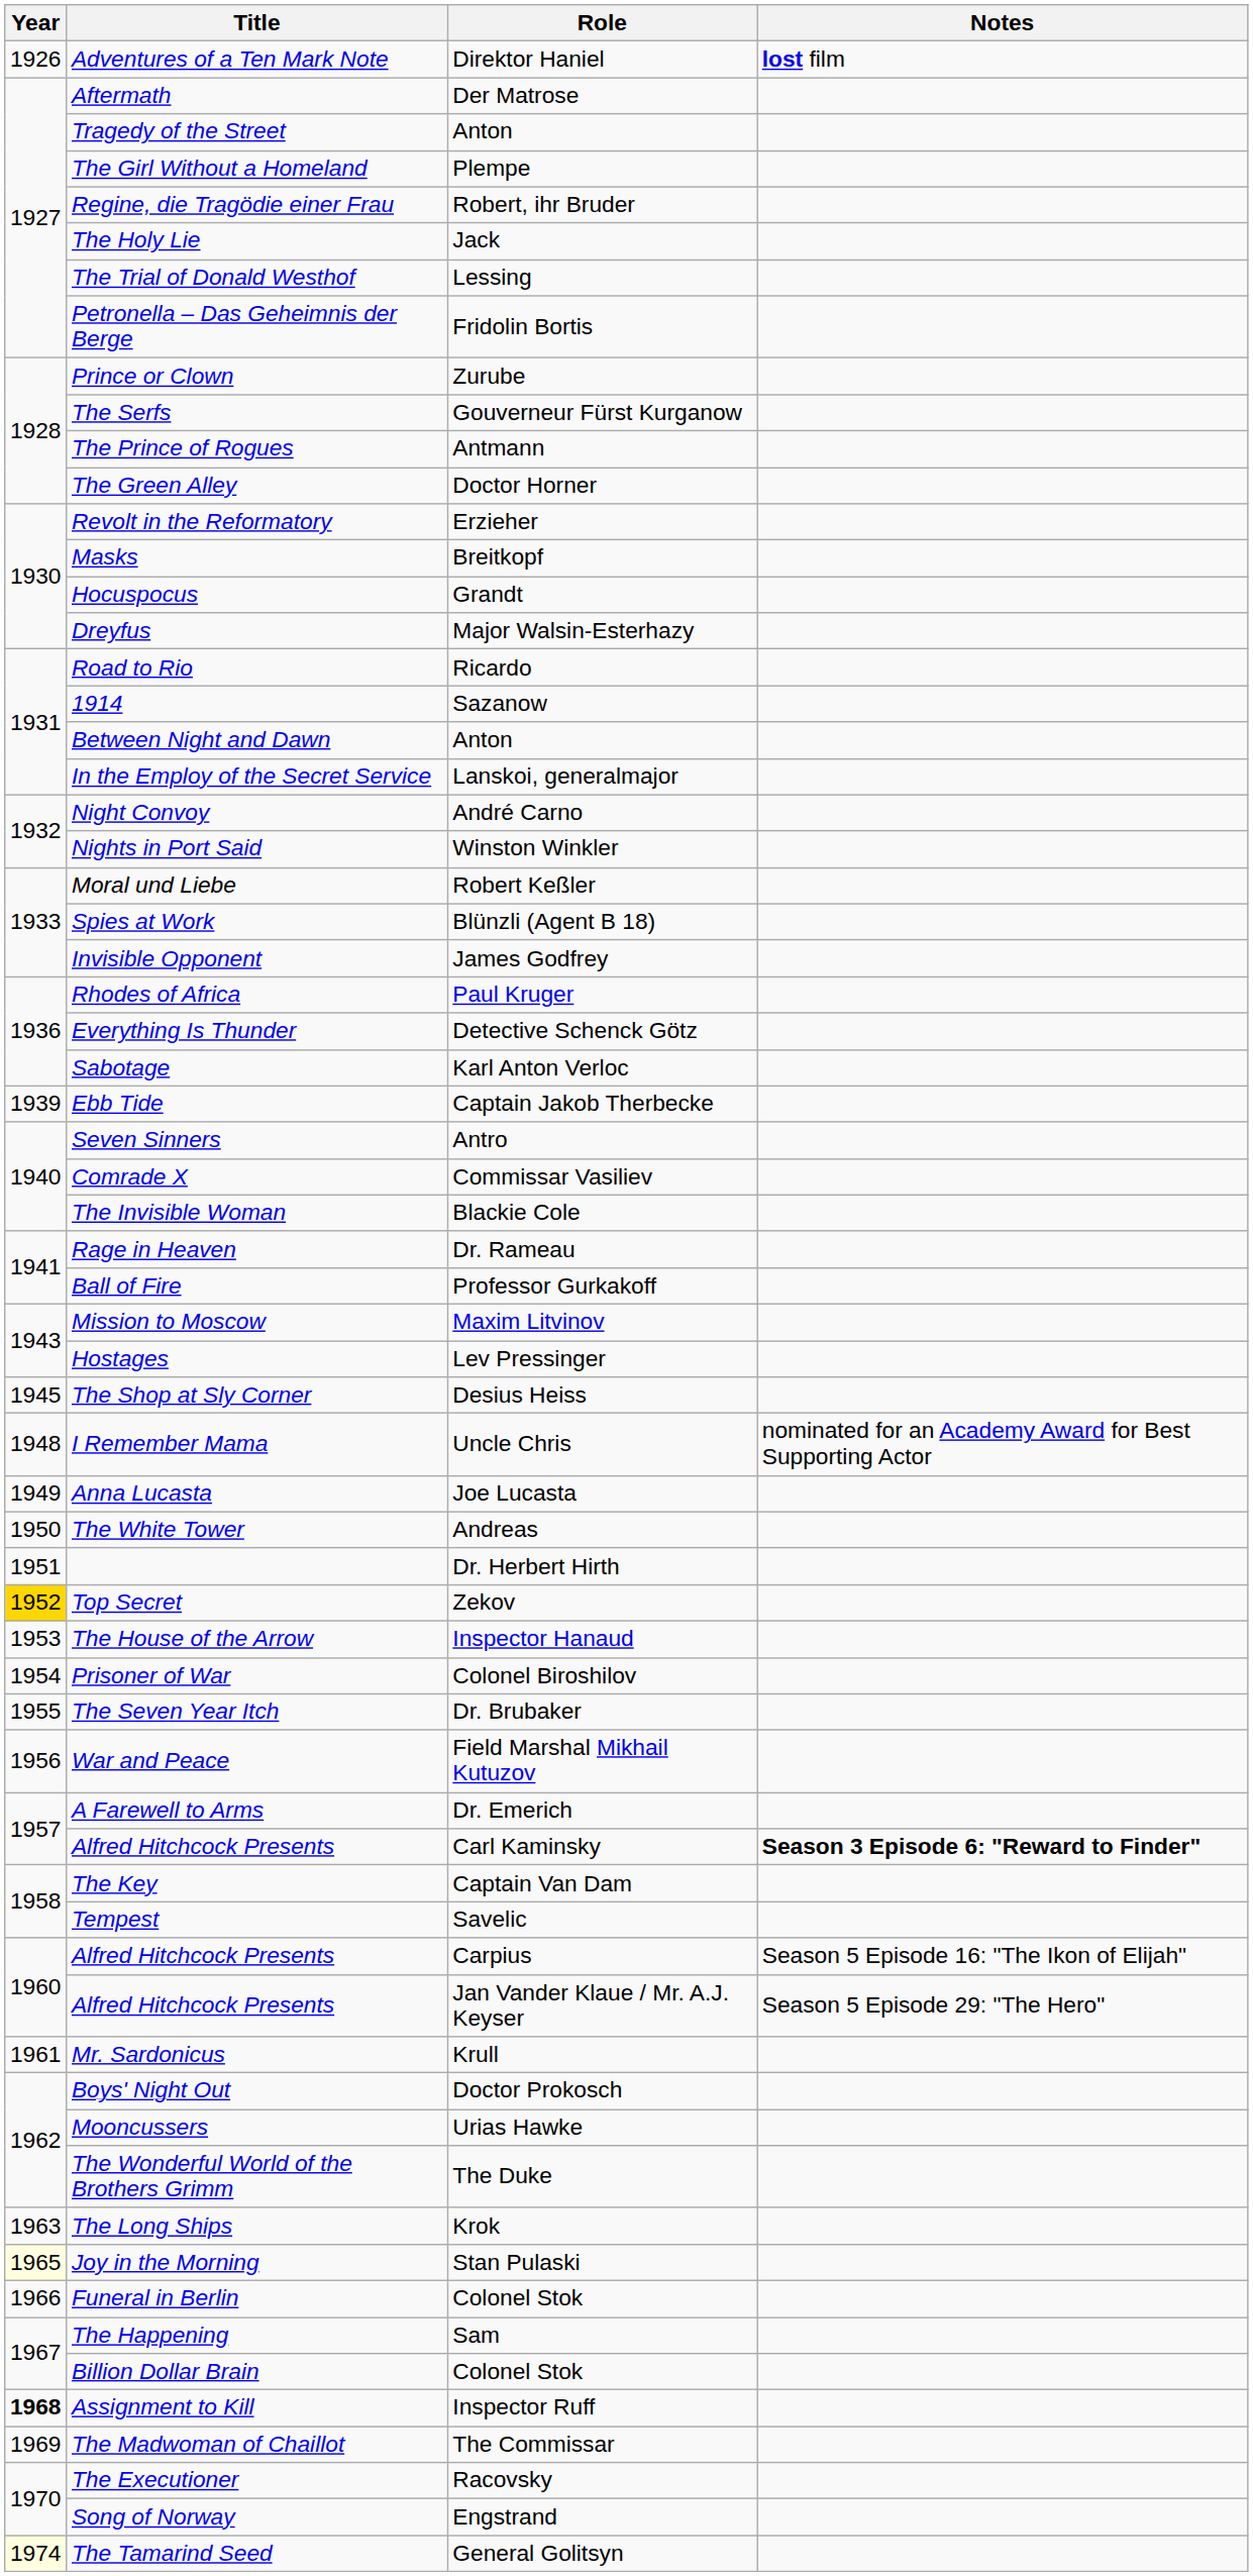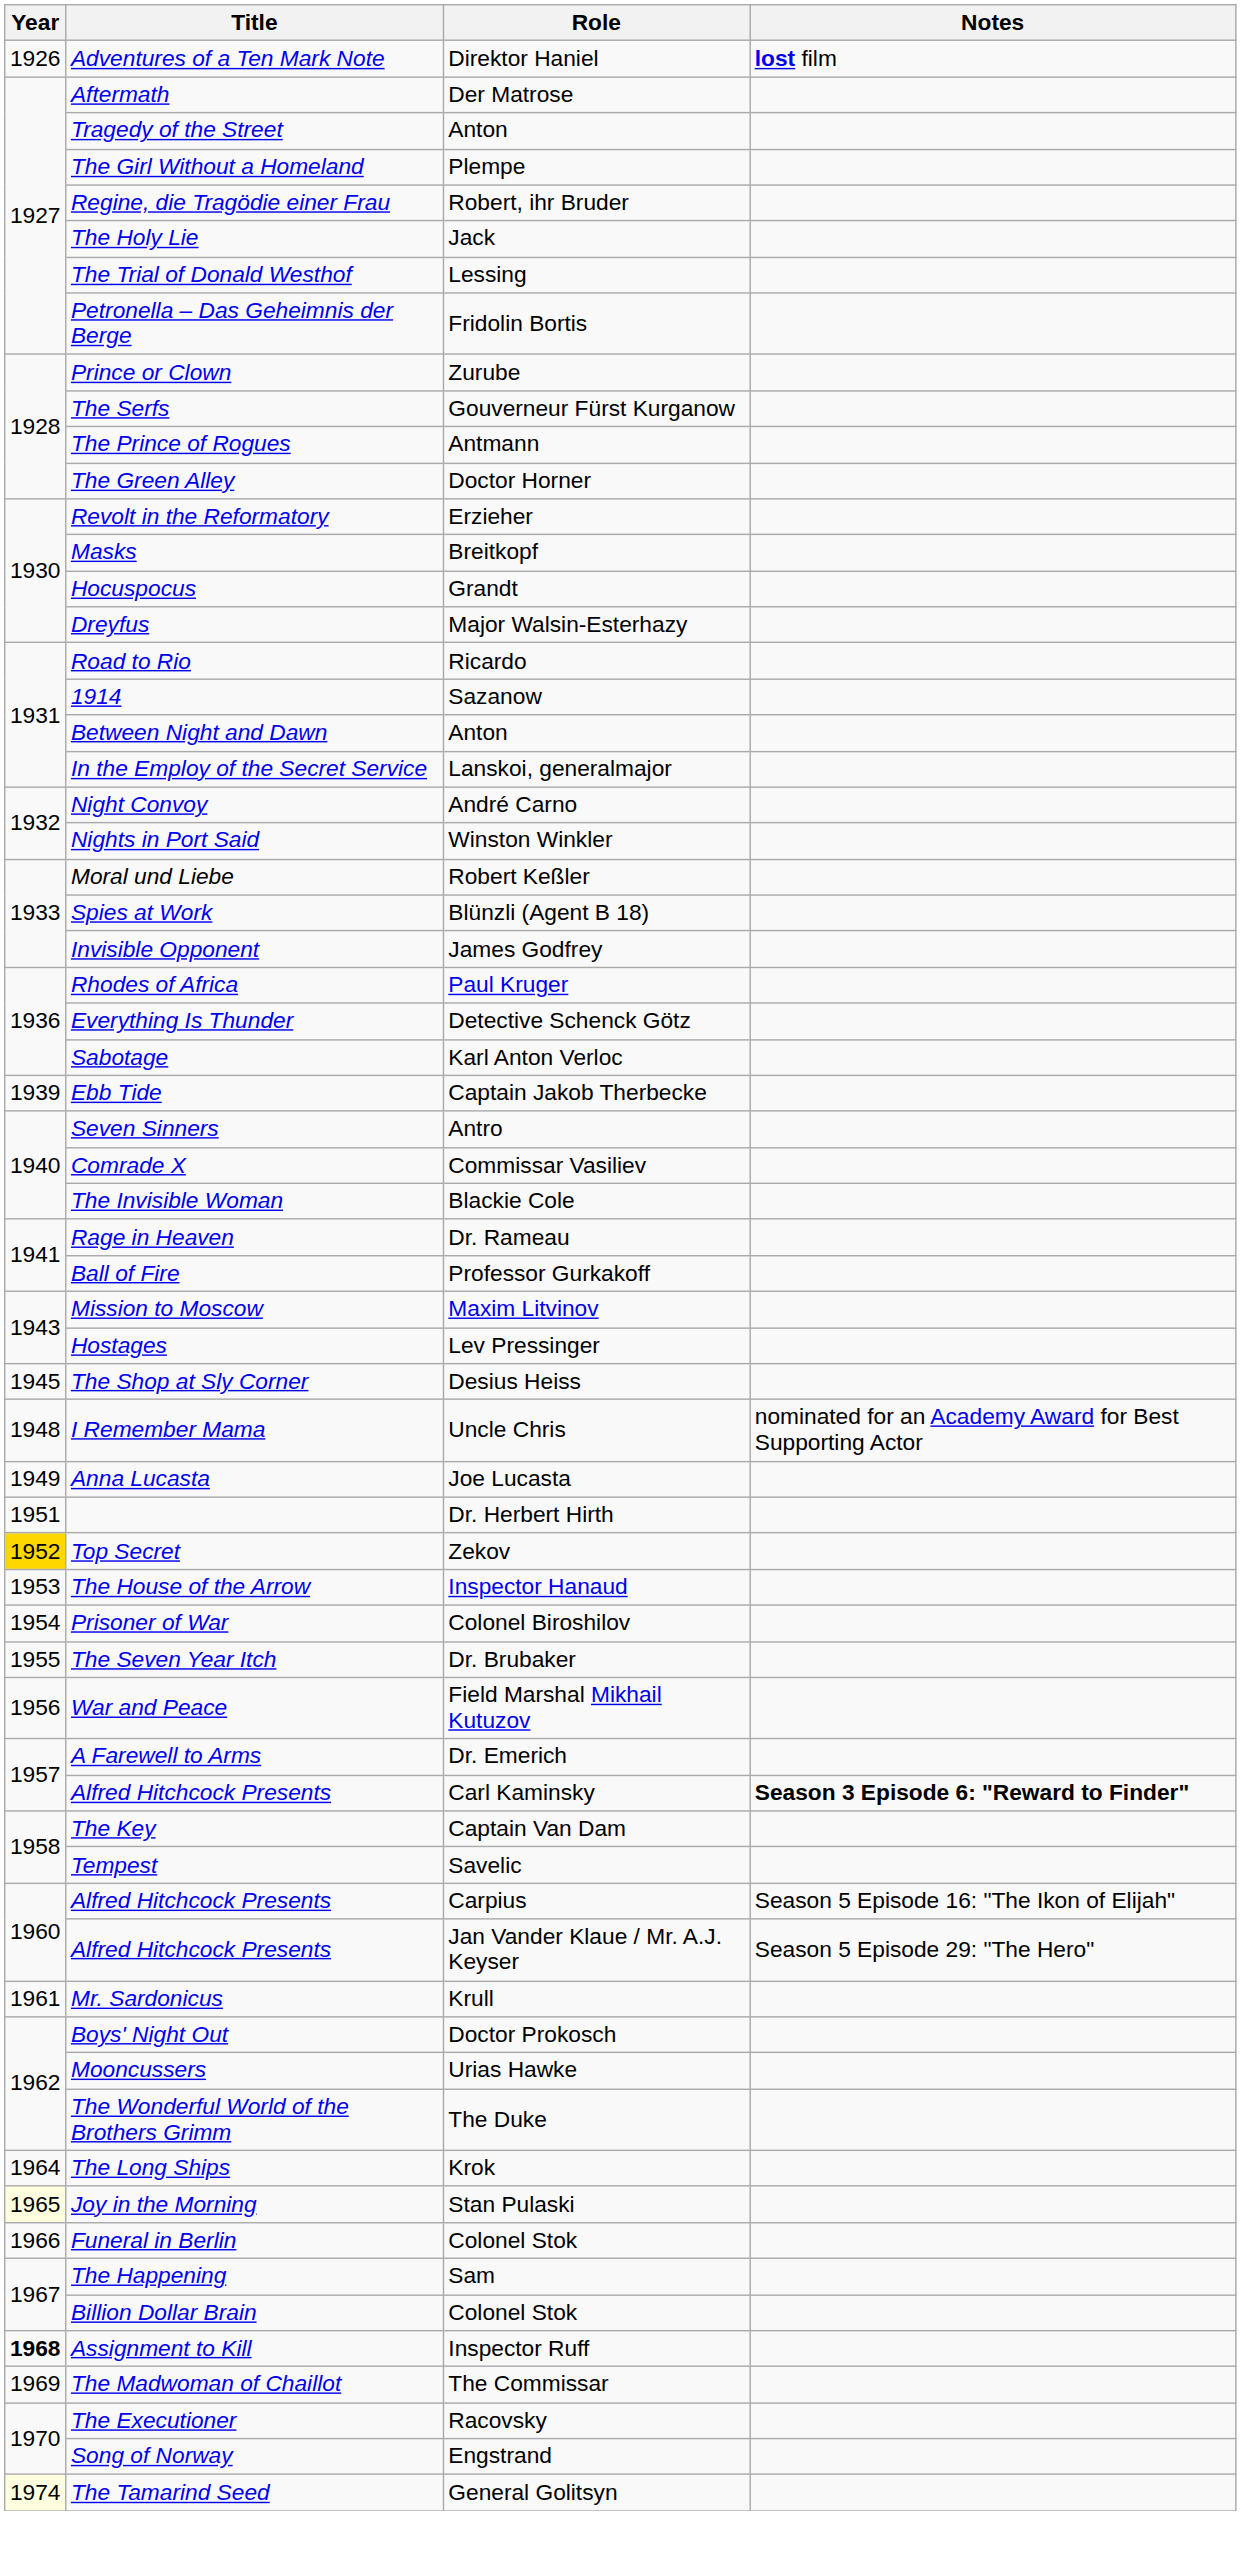 <table class="wikitable">
 <tr>
 <th>Year</th>
 <th>Title</th>
 <th>Role</th>
 <th>Notes</th>
 </tr>
 <tr>
 <td>1926</td>
 <td><em><a href='#'>Adventures of a Ten Mark Note</a></em></td>
 <td>Direktor Haniel</td>
 <td><strong><a href='#'>lost</a></strong> film</td>
 </tr>
 <tr>
 <td rowspan=7>1927</td>
 <td><em><a href='#'>Aftermath</a></em></td>
 <td>Der Matrose</td>
 <td></td>
 </tr>
 <tr>
 <td><em><a href='#'>Tragedy of the Street</a></em></td>
 <td>Anton</td>
 <td></td>
 </tr>
 <tr>
 <td><em><a href='#'>The Girl Without a Homeland</a></em></td>
 <td>Plempe</td>
 <td></td>
 </tr>
 <tr>
 <td><em><a href='#'>Regine, die Tragödie einer Frau</a></em></td>
 <td>Robert, ihr Bruder</td>
 <td></td>
 </tr>
 <tr>
 <td><em><a href='#'>The Holy Lie</a></em></td>
 <td>Jack</td>
 <td></td>
 </tr>
 <tr>
 <td><em><a href='#'>The Trial of Donald Westhof</a></em></td>
 <td>Lessing</td>
 <td></td>
 </tr>
 <tr>
 <td><em><a href='#'>Petronella – Das Geheimnis der Berge</a></em></td>
 <td>Fridolin Bortis</td>
 <td></td>
 </tr>
 <tr>
 <td rowspan=4>1928</td>
 <td><em><a href='#'>Prince or Clown</a></em></td>
 <td>Zurube</td>
 <td></td>
 </tr>
 <tr>
 <td><em><a href='#'>The Serfs</a></em></td>
 <td>Gouverneur Fürst Kurganow</td>
 <td></td>
 </tr>
 <tr>
 <td><em><a href='#'>The Prince of Rogues</a></em></td>
 <td>Antmann</td>
 <td></td>
 </tr>
 <tr>
 <td><em><a href='#'>The Green Alley</a></em></td>
 <td>Doctor Horner</td>
 <td></td>
 </tr>
 <tr>
 <td rowspan=4>1930</td>
 <td><em><a href='#'>Revolt in the Reformatory</a></em></td>
 <td>Erzieher</td>
 <td></td>
 </tr>
 <tr>
 <td><em><a href='#'>Masks</a></em></td>
 <td>Breitkopf</td>
 <td></td>
 </tr>
 <tr>
 <td><em><a href='#'>Hocuspocus</a></em></td>
 <td>Grandt</td>
 <td></td>
 </tr>
 <tr>
 <td><em><a href='#'>Dreyfus</a></em></td>
 <td>Major Walsin-Esterhazy</td>
 <td></td>
 </tr>
 <tr>
 <td rowspan=4>1931</td>
 <td><em><a href='#'>Road to Rio</a></em></td>
 <td>Ricardo</td>
 <td></td>
 </tr>
 <tr>
 <td><em><a href='#'>1914</a></em></td>
 <td>Sazanow</td>
 <td></td>
 </tr>
 <tr>
 <td><em><a href='#'>Between Night and Dawn</a></em></td>
 <td>Anton</td>
 <td></td>
 </tr>
 <tr>
 <td><em><a href='#'>In the Employ of the Secret Service</a></em></td>
 <td>Lanskoi, generalmajor</td>
 <td></td>
 </tr>
 <tr>
 <td rowspan=2>1932</td>
 <td><em><a href='#'>Night Convoy</a></em></td>
 <td>André Carno</td>
 <td></td>
 </tr>
 <tr>
 <td><em><a href='#'>Nights in Port Said</a></em></td>
 <td>Winston Winkler</td>
 <td></td>
 </tr>
 <tr>
 <td rowspan=3>1933</td>
 <td><em>Moral und Liebe</em></td>
 <td>Robert Keßler</td>
 <td></td>
 </tr>
 <tr>
 <td><em><a href='#'>Spies at Work</a></em></td>
 <td>Blünzli (Agent B 18)</td>
 <td></td>
 </tr>
 <tr>
 <td><em><a href='#'>Invisible Opponent</a></em></td>
 <td>James Godfrey</td>
 <td></td>
 </tr>
 <tr>
 <td rowspan=3>1936</td>
 <td><em><a href='#'>Rhodes of Africa</a></em></td>
 <td><a href='#'>Paul Kruger</a></td>
 <td></td>
 </tr>
 <tr>
 <td><em><a href='#'>Everything Is Thunder</a></em></td>
 <td>Detective Schenck Götz</td>
 <td></td>
 </tr>
 <tr>
 <td><em><a href='#'>Sabotage</a></em></td>
 <td>Karl Anton Verloc</td>
 <td></td>
 </tr>
 <tr>
 <td>1939</td>
 <td><em><a href='#'>Ebb Tide</a></em></td>
 <td>Captain Jakob Therbecke</td>
 <td></td>
 </tr>
 <tr>
 <td rowspan=3>1940</td>
 <td><em><a href='#'>Seven Sinners</a></em></td>
 <td>Antro</td>
 <td></td>
 </tr>
 <tr>
 <td><em><a href='#'>Comrade X</a></em></td>
 <td>Commissar Vasiliev</td>
 <td></td>
 </tr>
 <tr>
 <td><em><a href='#'>The Invisible Woman</a></em></td>
 <td>Blackie Cole</td>
 <td></td>
 </tr>
 <tr>
 <td rowspan=2>1941</td>
 <td><em><a href='#'>Rage in Heaven</a></em></td>
 <td>Dr. Rameau</td>
 <td></td>
 </tr>
 <tr>
 <td><em><a href='#'>Ball of Fire</a></em></td>
 <td>Professor Gurkakoff</td>
 <td></td>
 </tr>
 <tr>
 <td rowspan=2>1943</td>
 <td><em><a href='#'>Mission to Moscow</a></em></td>
 <td><a href='#'>Maxim Litvinov</a></td>
 <td></td>
 </tr>
 <tr>
 <td><em><a href='#'>Hostages</a></em></td>
 <td>Lev Pressinger</td>
 <td></td>
 </tr>
 <tr>
 <td>1945</td>
 <td><em><a href='#'>The Shop at Sly Corner</a></em></td>
 <td>Desius Heiss</td>
 <td></td>
 </tr>
 <tr>
 <td>1948</td>
 <td><em><a href='#'>I Remember Mama</a></em></td>
 <td>Uncle Chris</td>
 <td>nominated for an <a href='#'>Academy Award</a> for Best Supporting Actor</td>
 </tr>
 <tr>
 <td>1949</td>
 <td><em><a href='#'>Anna Lucasta</a></em></td>
 <td>Joe Lucasta</td>
 <td></td>
 </tr>
 <tr>
-<td>1950</td>
-<td><em><a href='#'>The White Tower</a></em></td>
-<td>Andreas</td>
-<td></td>
-</tr>
-<tr>
 <td>1951</td>
 <td><em></em></td>
 <td>Dr. Herbert Hirth</td>
 <td></td>
 </tr>
 <tr>
 <td style="background: gold;">1952</td>
 <td><em><a href='#'>Top Secret</a></em></td>
 <td>Zekov</td>
 <td></td>
 </tr>
 <tr>
 <td>1953</td>
 <td><em><a href='#'>The House of the Arrow</a></em></td>
 <td><a href='#'>Inspector Hanaud</a></td>
 <td></td>
 </tr>
 <tr>
 <td>1954</td>
 <td><em><a href='#'>Prisoner of War</a></em></td>
 <td>Colonel Biroshilov</td>
 <td></td>
 </tr>
 <tr>
 <td>1955</td>
 <td><em><a href='#'>The Seven Year Itch</a></em></td>
 <td>Dr. Brubaker</td>
 <td></td>
 </tr>
 <tr>
 <td>1956</td>
 <td><em><a href='#'>War and Peace</a></em></td>
 <td>Field Marshal <a href='#'>Mikhail Kutuzov</a></td>
 <td></td>
 </tr>
 <tr>
 <td rowspan=2>1957</td>
 <td><em><a href='#'>A Farewell to Arms</a></em></td>
 <td>Dr. Emerich</td>
 <td></td>
 </tr>
 <tr>
 <td><em><a href='#'>Alfred Hitchcock Presents</a></em></td>
 <td>Carl Kaminsky</td>
 <td><strong>Season 3 Episode 6: "Reward to Finder"</strong></td>
 </tr>
 <tr>
 <td rowspan=2>1958</td>
 <td><em><a href='#'>The Key</a></em></td>
 <td>Captain Van Dam</td>
 <td></td>
 </tr>
 <tr>
 <td><em><a href='#'>Tempest</a></em></td>
 <td>Savelic</td>
 <td></td>
 </tr>
 <tr>
 <td rowspan=2>1960</td>
 <td><em><a href='#'>Alfred Hitchcock Presents</a></em></td>
 <td>Carpius</td>
 <td>Season 5 Episode 16: "The Ikon of Elijah"</td>
 </tr>
 <tr>
 <td><em><a href='#'>Alfred Hitchcock Presents</a></em></td>
 <td>Jan Vander Klaue / Mr. A.J. Keyser</td>
 <td>Season 5 Episode 29: "The Hero"</td>
 </tr>
 <tr>
 <td>1961</td>
 <td><em><a href='#'>Mr. Sardonicus</a></em></td>
 <td>Krull</td>
 <td></td>
 </tr>
 <tr>
 <td rowspan=3>1962</td>
 <td><em><a href='#'>Boys' Night Out</a></em></td>
 <td>Doctor Prokosch</td>
 <td></td>
 </tr>
 <tr>
 <td><em><a href='#'>Mooncussers</a></em></td>
 <td>Urias Hawke</td>
 <td></td>
 </tr>
 <tr>
 <td><em><a href='#'>The Wonderful World of the Brothers Grimm</a></em></td>
 <td>The Duke</td>
 <td></td>
 </tr>
 <tr>
-<td>1963</td>
+<td>1964</td>
 <td><em><a href='#'>The Long Ships</a></em></td>
 <td>Krok</td>
 <td></td>
 </tr>
 <tr>
 <td style="background: lightyellow;">1965</td>
 <td><em><a href='#'>Joy in the Morning</a></em></td>
 <td>Stan Pulaski</td>
 <td></td>
 </tr>
 <tr>
 <td>1966</td>
 <td><em><a href='#'>Funeral in Berlin</a></em></td>
 <td>Colonel Stok</td>
 <td></td>
 </tr>
 <tr>
 <td rowspan=2>1967</td>
 <td><em><a href='#'>The Happening</a></em></td>
 <td>Sam</td>
 <td></td>
 </tr>
 <tr>
 <td><em><a href='#'>Billion Dollar Brain</a></em></td>
 <td>Colonel Stok</td>
 <td></td>
 </tr>
 <tr>
 <td><strong>1968</strong></td>
 <td><em><a href='#'>Assignment to Kill</a></em></td>
 <td>Inspector Ruff</td>
 <td></td>
 </tr>
 <tr>
 <td>1969</td>
 <td><em><a href='#'>The Madwoman of Chaillot</a></em></td>
 <td>The Commissar</td>
 <td></td>
 </tr>
 <tr>
 <td rowspan=2>1970</td>
 <td><em><a href='#'>The Executioner</a></em></td>
 <td>Racovsky</td>
 <td></td>
 </tr>
 <tr>
 <td><em><a href='#'>Song of Norway</a></em></td>
 <td>Engstrand</td>
 <td></td>
 </tr>
 <tr>
 <td style="background: lightyellow;">1974</td>
 <td><em><a href='#'>The Tamarind Seed</a></em></td>
 <td>General Golitsyn</td>
 <td></td>
 </tr>
 </table>
